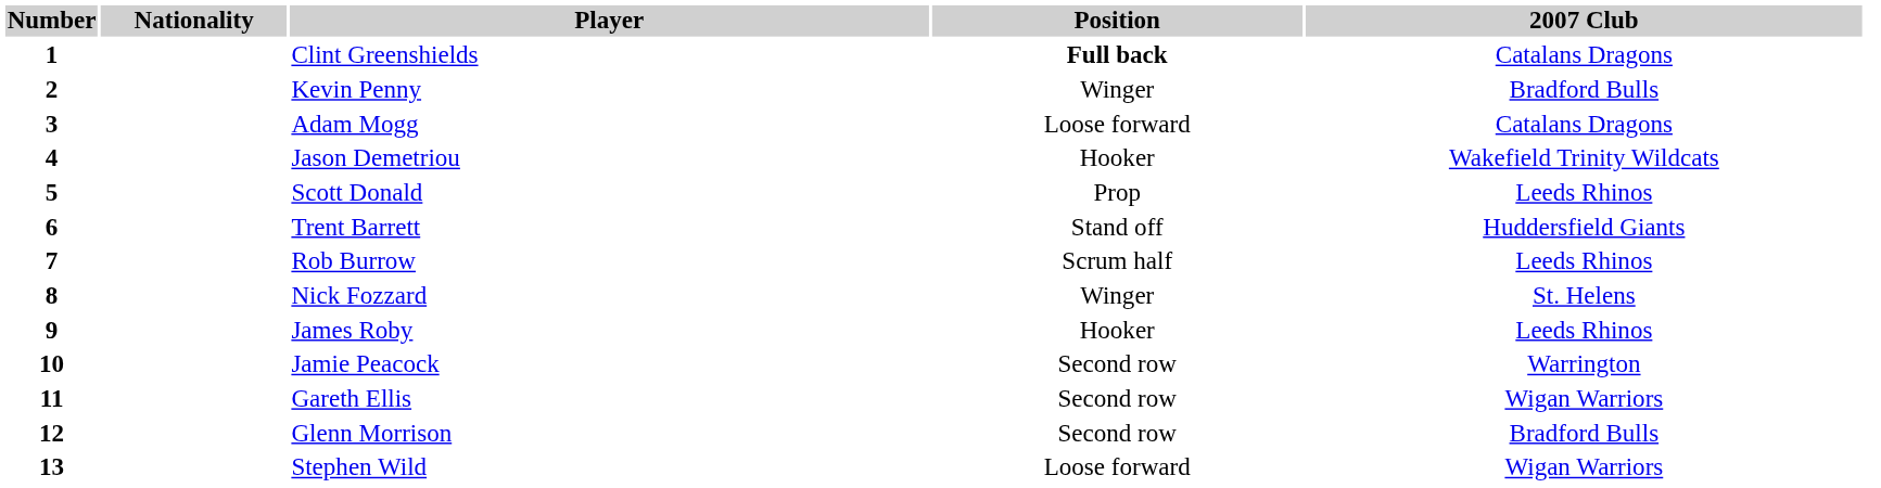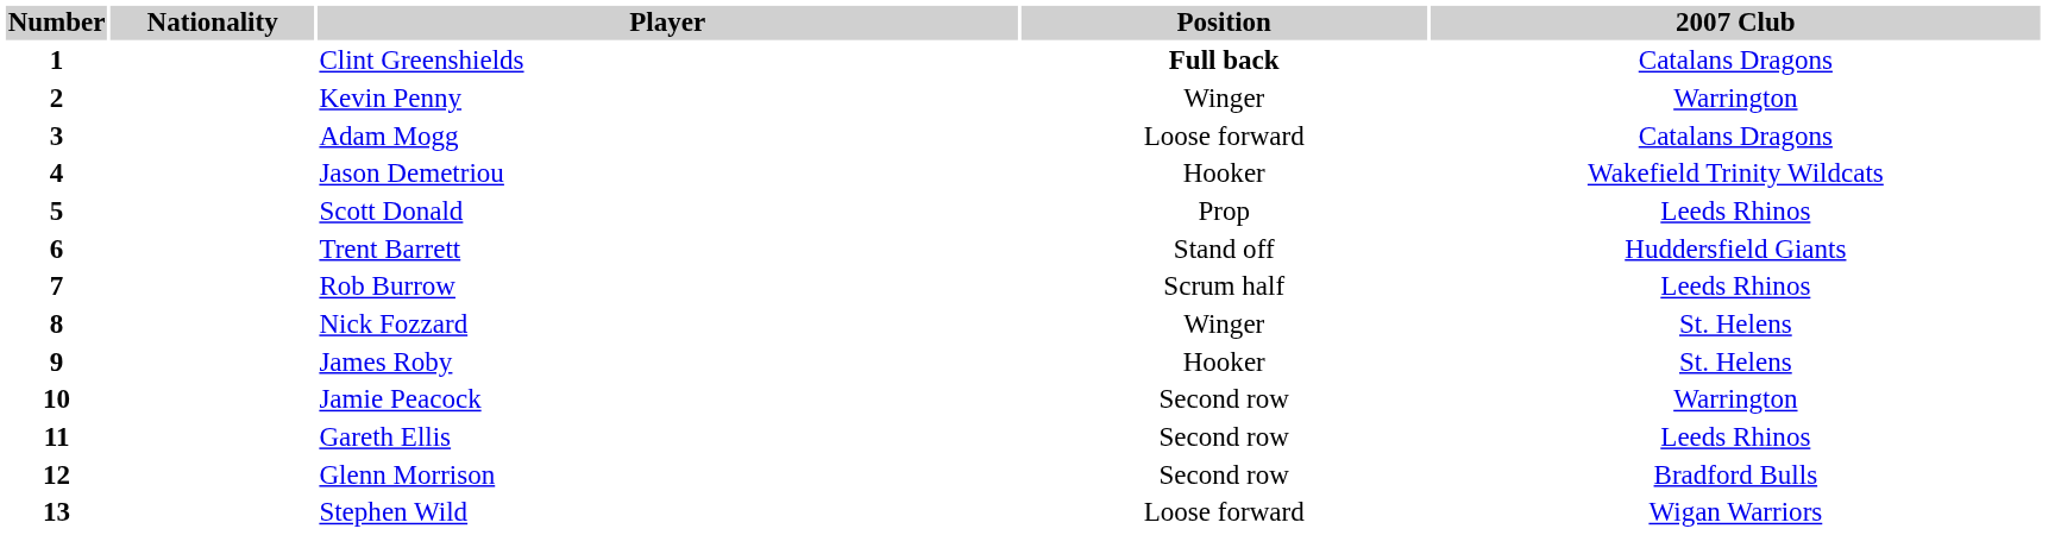 <table width=95%>
 <tr bgcolor=#D0D0D0>
 <th width=5%>Number</th>
 <th width=10%>Nationality</th>
 <th !width=10%>Player</th>
 <th width=20%>Position</th>
 <th width=30%>2007 Club</th>
 </tr>
 <tr bgcolor=#FFFFFF>
 <td align=center><strong>1</strong></td>
 <td align=center></td>
 <td><a href='#'>Clint Greenshields</a></td>
 <td align=center><strong>Full back</strong></td>
 <td align=center><a href='#'>Catalans Dragons</a></td>
 </tr>
 <tr bgcolor=#FFFFFF>
 <td align=center><strong>2</strong></td>
 <td align=center></td>
 <td><a href='#'>Kevin Penny</a></td>
 <td align=center>Winger</td>
-<td align=center><a href='#'>Bradford Bulls</a></td>
+<td align=center><a href='#'>Warrington</a></td>
 </tr>
 <tr bgcolor=#FFFFFF>
 <td align=center><strong>3</strong></td>
 <td align=center></td>
 <td><a href='#'>Adam Mogg</a></td>
 <td align=center>Loose forward</td>
 <td align=center><a href='#'>Catalans Dragons</a></td>
 </tr>
 <tr bgcolor=#FFFFFF>
 <td align=center><strong>4</strong></td>
 <td align=center></td>
 <td><a href='#'>Jason Demetriou</a></td>
 <td align=center>Hooker</td>
 <td align=center><a href='#'>Wakefield Trinity Wildcats</a></td>
 </tr>
 <tr bgcolor=#FFFFFF>
 <td align=center><strong>5</strong></td>
 <td align=center></td>
 <td><a href='#'>Scott Donald</a></td>
 <td align=center>Prop</td>
 <td align=center><a href='#'>Leeds Rhinos</a></td>
 </tr>
 <tr bgcolor=#FFFFFF>
 <td align=center><strong>6</strong></td>
 <td align=center></td>
 <td><a href='#'>Trent Barrett</a></td>
 <td align=center>Stand off</td>
 <td align=center><a href='#'>Huddersfield Giants</a></td>
 </tr>
 <tr bgcolor=#FFFFFF>
 <td align=center><strong>7</strong></td>
 <td align=center></td>
 <td><a href='#'>Rob Burrow</a></td>
 <td align=center>Scrum half</td>
 <td align=center><a href='#'>Leeds Rhinos</a></td>
 </tr>
 <tr bgcolor=#FFFFFF>
 <td align=center><strong>8</strong></td>
 <td align=center></td>
 <td><a href='#'>Nick Fozzard</a></td>
 <td align=center>Winger</td>
 <td align=center><a href='#'>St. Helens</a></td>
 </tr>
 <tr bgcolor=#FFFFFF>
 <td align=center><strong>9</strong></td>
 <td align=center></td>
 <td><a href='#'>James Roby</a></td>
 <td align=center>Hooker</td>
-<td align=center><a href='#'>Leeds Rhinos</a></td>
+<td align=center><a href='#'>St. Helens</a></td>
 </tr>
 <tr bgcolor=#FFFFFF>
 <td align=center><strong>10</strong></td>
 <td align=center></td>
 <td><a href='#'>Jamie Peacock</a></td>
 <td align=center>Second row</td>
 <td align=center><a href='#'>Warrington</a></td>
 </tr>
 <tr bgcolor=#FFFFFF>
 <td align=center><strong>11</strong></td>
 <td align=center></td>
 <td><a href='#'>Gareth Ellis</a></td>
 <td align=center>Second row</td>
-<td align=center><a href='#'>Wigan Warriors</a></td>
+<td align=center><a href='#'>Leeds Rhinos</a></td>
 </tr>
 <tr bgcolor=#FFFFFF>
 <td align=center><strong>12</strong></td>
 <td align=center></td>
 <td><a href='#'>Glenn Morrison</a></td>
 <td align=center>Second row</td>
 <td align=center><a href='#'>Bradford Bulls</a></td>
 </tr>
 <tr bgcolor=#FFFFFF>
 <td align=center><strong>13</strong></td>
 <td align=center></td>
 <td><a href='#'>Stephen Wild</a></td>
 <td align=center>Loose forward</td>
 <td align=center><a href='#'>Wigan Warriors</a></td>
 <td></td>
 </tr>
 </table>
